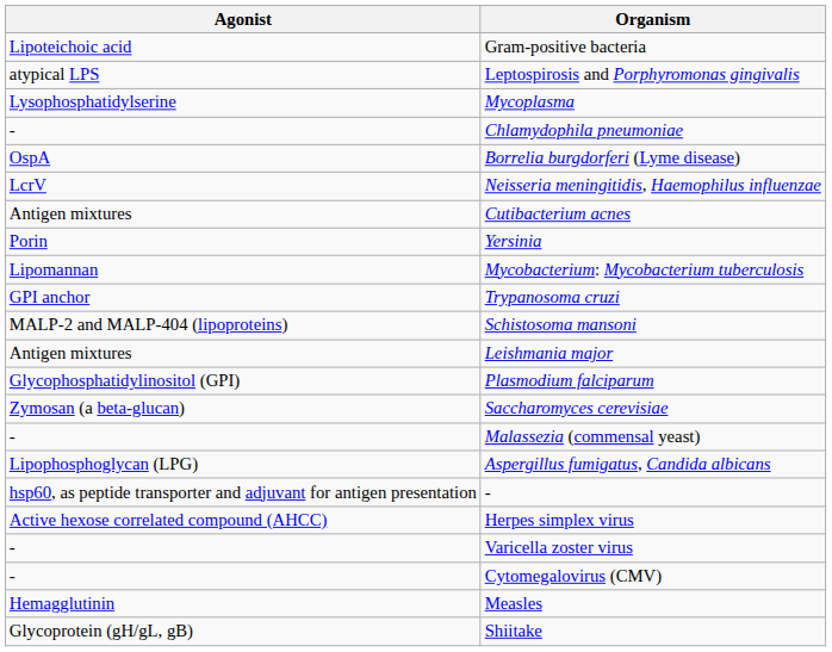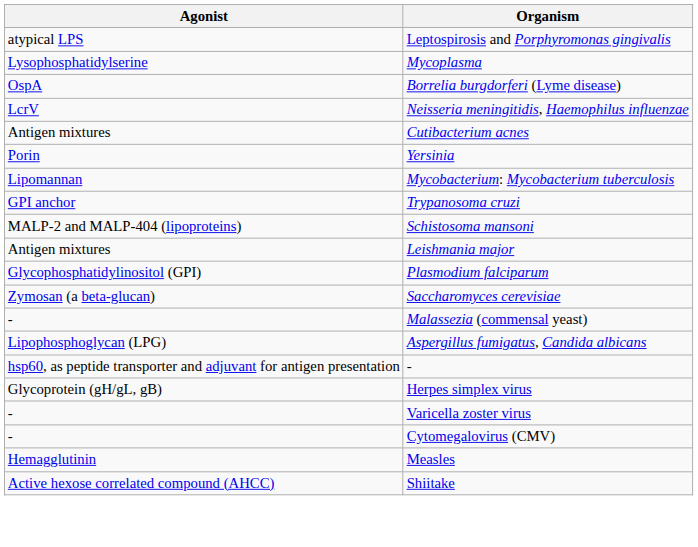 <table class="wikitable">
 <tr>
 <th>Agonist</th>
 <th>Organism</th>
-</tr>
-<tr>
-<td><a href='#'>Lipoteichoic acid</a></td>
-<td>Gram-positive bacteria</td>
 </tr>
 <tr>
 <td>atypical <a href='#'>LPS</a></td>
 <td><a href='#'>Leptospirosis</a> and <em><a href='#'>Porphyromonas gingivalis</a></em></td>
 </tr>
 <tr>
 <td><a href='#'>Lysophosphatidylserine</a></td>
 <td><em><a href='#'>Mycoplasma</a></em></td>
-</tr>
-<tr>
-<td>-</td>
-<td><em><a href='#'>Chlamydophila pneumoniae</a></em></td>
 </tr>
 <tr>
 <td><a href='#'>OspA</a></td>
 <td><em><a href='#'>Borrelia burgdorferi</a></em> (<a href='#'>Lyme disease</a>)</td>
 </tr>
 <tr>
 <td><a href='#'>LcrV</a></td>
 <td><em><a href='#'>Neisseria meningitidis</a></em>, <em><a href='#'>Haemophilus influenzae</a></em></td>
 </tr>
 <tr>
 <td>Antigen mixtures</td>
 <td><em><a href='#'>Cutibacterium acnes</a></em></td>
 </tr>
 <tr>
 <td><a href='#'>Porin</a></td>
 <td><em><a href='#'>Yersinia</a></em></td>
 </tr>
 <tr>
 <td><a href='#'>Lipomannan</a></td>
 <td><em><a href='#'>Mycobacterium</a></em>: <em><a href='#'>Mycobacterium tuberculosis</a></em></td>
 </tr>
 <tr>
 <td><a href='#'>GPI anchor</a></td>
 <td><em><a href='#'>Trypanosoma cruzi</a></em></td>
 </tr>
 <tr>
 <td>MALP-2 and MALP-404 (<a href='#'>lipoproteins</a>)</td>
 <td><em><a href='#'>Schistosoma mansoni</a></em></td>
 </tr>
 <tr>
 <td>Antigen mixtures</td>
 <td><em><a href='#'>Leishmania major</a></em></td>
 </tr>
 <tr>
 <td><a href='#'>Glycophosphatidylinositol</a> (GPI)</td>
 <td><em><a href='#'>Plasmodium falciparum</a></em></td>
 </tr>
 <tr>
 <td><a href='#'>Zymosan</a> (a <a href='#'>beta-glucan</a>)</td>
 <td><em><a href='#'>Saccharomyces cerevisiae</a></em></td>
 </tr>
 <tr>
 <td>-</td>
 <td><em><a href='#'>Malassezia</a></em> (<a href='#'>commensal</a> yeast)</td>
 </tr>
 <tr>
 <td><a href='#'>Lipophosphoglycan</a> (LPG)</td>
 <td><em><a href='#'>Aspergillus fumigatus</a></em>, <em><a href='#'>Candida albicans</a></em></td>
 </tr>
 <tr>
 <td><a href='#'>hsp60</a>, as peptide transporter and <a href='#'>adjuvant</a> for antigen presentation</td>
 <td>-</td>
 </tr>
 <tr>
-<td><a href='#'>Active hexose correlated compound (AHCC)</a></td>
+<td>Glycoprotein (gH/gL, gB)</td>
 <td><a href='#'>Herpes simplex virus</a></td>
 </tr>
 <tr>
 <td>-</td>
 <td><a href='#'>Varicella zoster virus</a></td>
 </tr>
 <tr>
 <td>-</td>
 <td><a href='#'>Cytomegalovirus</a> (CMV)</td>
 </tr>
 <tr>
 <td><a href='#'>Hemagglutinin</a></td>
 <td><a href='#'>Measles</a></td>
 </tr>
 <tr>
-<td>Glycoprotein (gH/gL, gB)</td>
+<td><a href='#'>Active hexose correlated compound (AHCC)</a></td>
 <td><a href='#'>Shiitake</a></td>
 </tr>
 </table>
